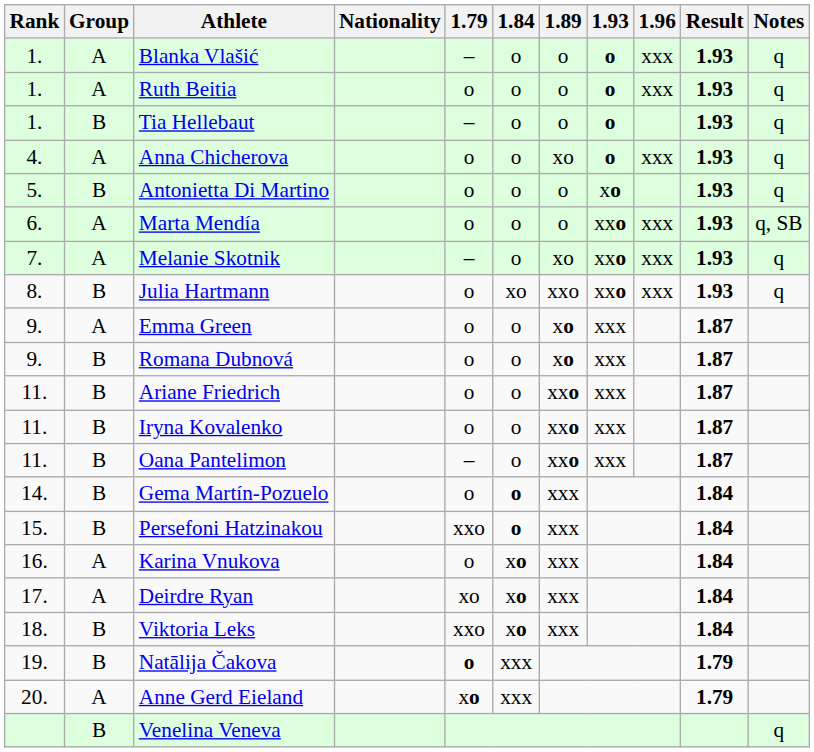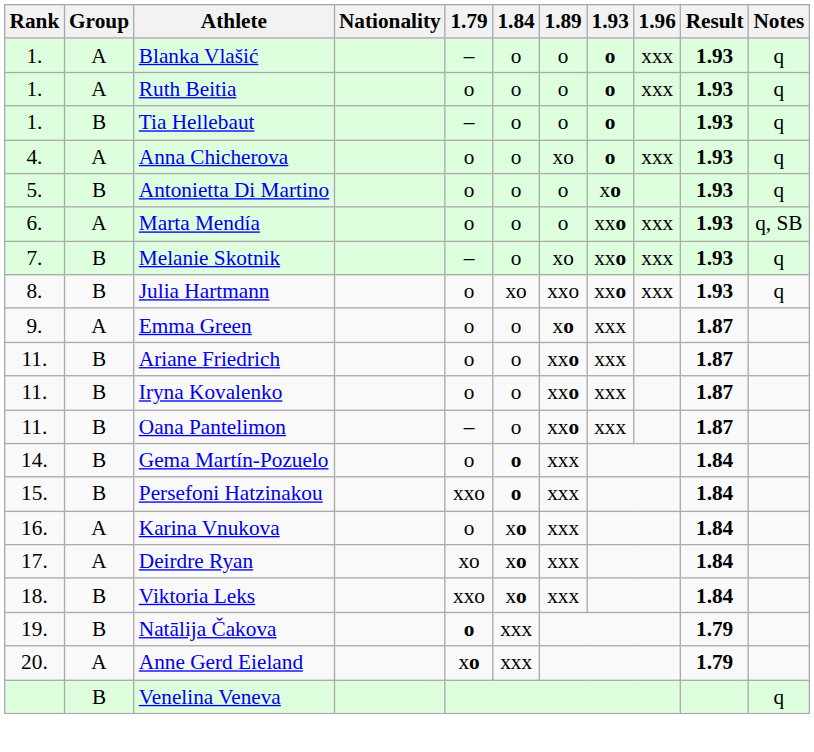 <table class="wikitable sortable" style="text-align:center">
 <tr>
 <th>Rank</th>
 <th>Group</th>
 <th>Athlete</th>
 <th>Nationality</th>
 <th>1.79</th>
 <th>1.84</th>
 <th>1.89</th>
 <th>1.93</th>
 <th>1.96</th>
 <th>Result</th>
 <th>Notes</th>
 </tr>
 <tr bgcolor=ddffdd>
 <td>1.</td>
 <td>A</td>
 <td align="left"><a href='#'>Blanka Vlašić</a></td>
 <td align=left></td>
 <td>–</td>
 <td>o</td>
 <td>o</td>
 <td><strong>o</strong></td>
 <td>xxx</td>
 <td><strong>1.93</strong></td>
 <td>q</td>
 </tr>
 <tr bgcolor=ddffdd>
 <td>1.</td>
 <td>A</td>
 <td align="left"><a href='#'>Ruth Beitia</a></td>
 <td align=left></td>
 <td>o</td>
 <td>o</td>
 <td>o</td>
 <td><strong>o</strong></td>
 <td>xxx</td>
 <td><strong>1.93</strong></td>
 <td>q</td>
 </tr>
 <tr bgcolor=ddffdd>
 <td>1.</td>
 <td>B</td>
 <td align="left"><a href='#'>Tia Hellebaut</a></td>
 <td align=left></td>
 <td>–</td>
 <td>o</td>
 <td>o</td>
 <td><strong>o</strong></td>
 <td></td>
 <td><strong>1.93</strong></td>
 <td>q</td>
 </tr>
 <tr bgcolor=ddffdd>
 <td>4.</td>
 <td>A</td>
 <td align="left"><a href='#'>Anna Chicherova</a></td>
 <td align=left></td>
 <td>o</td>
 <td>o</td>
 <td>xo</td>
 <td><strong>o</strong></td>
 <td>xxx</td>
 <td><strong>1.93</strong></td>
 <td>q</td>
 </tr>
 <tr bgcolor=ddffdd>
 <td>5.</td>
 <td>B</td>
 <td align="left"><a href='#'>Antonietta Di Martino</a></td>
 <td align=left></td>
 <td>o</td>
 <td>o</td>
 <td>o</td>
 <td>x<strong>o</strong></td>
 <td></td>
 <td><strong>1.93</strong></td>
 <td>q</td>
 </tr>
 <tr bgcolor=ddffdd>
 <td>6.</td>
 <td>A</td>
 <td align="left"><a href='#'>Marta Mendía</a></td>
 <td align=left></td>
 <td>o</td>
 <td>o</td>
 <td>o</td>
 <td>xx<strong>o</strong></td>
 <td>xxx</td>
 <td><strong>1.93</strong></td>
 <td>q, SB</td>
 </tr>
 <tr bgcolor=ddffdd>
 <td>7.</td>
-<td>A</td>
+<td>B</td>
 <td align="left"><a href='#'>Melanie Skotnik</a></td>
 <td align=left></td>
 <td>–</td>
 <td>o</td>
 <td>xo</td>
 <td>xx<strong>o</strong></td>
 <td>xxx</td>
 <td><strong>1.93</strong></td>
 <td>q</td>
 </tr>
 <tr>
 <td>8.</td>
 <td>B</td>
 <td align="left"><a href='#'>Julia Hartmann</a></td>
 <td align=left></td>
 <td>o</td>
 <td>xo</td>
 <td>xxo</td>
 <td>xx<strong>o</strong></td>
 <td>xxx</td>
 <td><strong>1.93</strong></td>
 <td>q</td>
 </tr>
 <tr>
 <td>9.</td>
 <td>A</td>
 <td align="left"><a href='#'>Emma Green</a></td>
-<td align=left></td>
-<td>o</td>
-<td>o</td>
-<td>x<strong>o</strong></td>
-<td>xxx</td>
-<td></td>
-<td><strong>1.87</strong></td>
-<td></td>
-</tr>
-<tr>
-<td>9.</td>
-<td>B</td>
-<td align="left"><a href='#'>Romana Dubnová</a></td>
 <td align=left></td>
 <td>o</td>
 <td>o</td>
 <td>x<strong>o</strong></td>
 <td>xxx</td>
 <td></td>
 <td><strong>1.87</strong></td>
 <td></td>
 </tr>
 <tr>
 <td>11.</td>
 <td>B</td>
 <td align="left"><a href='#'>Ariane Friedrich</a></td>
 <td align=left></td>
 <td>o</td>
 <td>o</td>
 <td>xx<strong>o</strong></td>
 <td>xxx</td>
 <td></td>
 <td><strong>1.87</strong></td>
 <td></td>
 </tr>
 <tr>
 <td>11.</td>
 <td>B</td>
 <td align="left"><a href='#'>Iryna Kovalenko</a></td>
 <td align=left></td>
 <td>o</td>
 <td>o</td>
 <td>xx<strong>o</strong></td>
 <td>xxx</td>
 <td></td>
 <td><strong>1.87</strong></td>
 <td></td>
 </tr>
 <tr>
 <td>11.</td>
 <td>B</td>
 <td align="left"><a href='#'>Oana Pantelimon</a></td>
 <td align=left></td>
 <td>–</td>
 <td>o</td>
 <td>xx<strong>o</strong></td>
 <td>xxx</td>
 <td></td>
 <td><strong>1.87</strong></td>
 <td></td>
 </tr>
 <tr>
 <td>14.</td>
 <td>B</td>
 <td align="left"><a href='#'>Gema Martín-Pozuelo</a></td>
 <td align=left></td>
 <td>o</td>
 <td><strong>o</strong></td>
 <td>xxx</td>
 <td colspan=2></td>
 <td><strong>1.84</strong></td>
 <td></td>
 </tr>
 <tr>
 <td>15.</td>
 <td>B</td>
 <td align="left"><a href='#'>Persefoni Hatzinakou</a></td>
 <td align=left></td>
 <td>xxo</td>
 <td><strong>o</strong></td>
 <td>xxx</td>
 <td colspan=2></td>
 <td><strong>1.84</strong></td>
 <td></td>
 </tr>
 <tr>
 <td>16.</td>
 <td>A</td>
 <td align="left"><a href='#'>Karina Vnukova</a></td>
 <td align=left></td>
 <td>o</td>
 <td>x<strong>o</strong></td>
 <td>xxx</td>
 <td colspan=2></td>
 <td><strong>1.84</strong></td>
 <td></td>
 </tr>
 <tr>
 <td>17.</td>
 <td>A</td>
 <td align="left"><a href='#'>Deirdre Ryan</a></td>
 <td align=left></td>
 <td>xo</td>
 <td>x<strong>o</strong></td>
 <td>xxx</td>
 <td colspan=2></td>
 <td><strong>1.84</strong></td>
 <td></td>
 </tr>
 <tr>
 <td>18.</td>
 <td>B</td>
 <td align="left"><a href='#'>Viktoria Leks</a></td>
 <td align=left></td>
 <td>xxo</td>
 <td>x<strong>o</strong></td>
 <td>xxx</td>
 <td colspan=2></td>
 <td><strong>1.84</strong></td>
 <td></td>
 </tr>
 <tr>
 <td>19.</td>
 <td>B</td>
 <td align="left"><a href='#'>Natālija Čakova</a></td>
 <td align=left></td>
 <td><strong>o</strong></td>
 <td>xxx</td>
 <td colspan=3></td>
 <td><strong>1.79</strong></td>
 <td></td>
 </tr>
 <tr>
 <td>20.</td>
 <td>A</td>
 <td align="left"><a href='#'>Anne Gerd Eieland</a></td>
 <td align=left></td>
 <td>x<strong>o</strong></td>
 <td>xxx</td>
 <td colspan=3></td>
 <td><strong>1.79</strong></td>
 <td></td>
 </tr>
 <tr bgcolor=ddffdd>
 <td></td>
 <td>B</td>
 <td align="left"><a href='#'>Venelina Veneva</a></td>
 <td align=left></td>
 <td colspan=5></td>
 <td><strong></strong></td>
 <td>q</td>
 </tr>
 </table>
